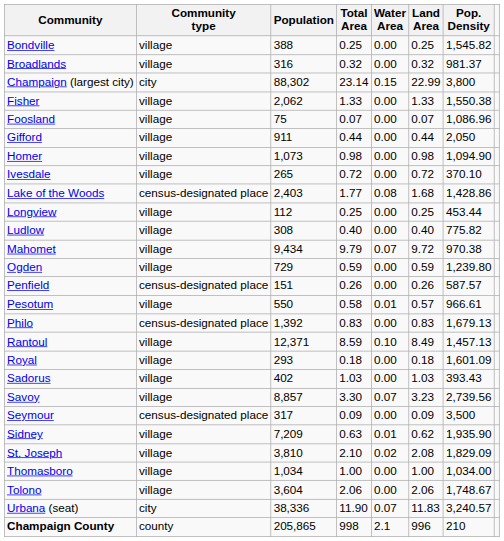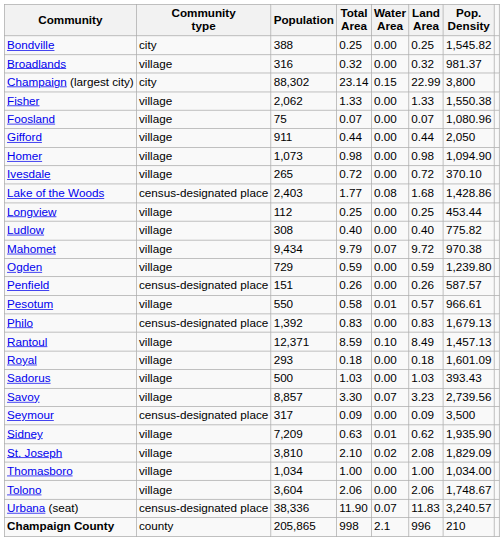 <table class="wikitable sortable">
 <tr>
 <th>Community<br></th>
 <th>Community<br>type</th>
 <th>Population</th>
 <th>Total<br>Area</th>
 <th>Water<br>Area</th>
 <th>Land<br>Area</th>
 <th>Pop.<br>Density</th>
 </tr>
 <tr>
 <td><a href='#'>Bondville</a></td>
-<td>village</td>
+<td>city</td>
 <td>388</td>
 <td>0.25</td>
 <td>0.00</td>
 <td>0.25</td>
 <td>1,545.82</td>
 <td></td>
 </tr>
 <tr>
 <td><a href='#'>Broadlands</a></td>
 <td>village</td>
 <td>316</td>
 <td>0.32</td>
 <td>0.00</td>
 <td>0.32</td>
 <td>981.37</td>
 <td></td>
 </tr>
 <tr>
 <td><a href='#'>Champaign</a> (largest city)</td>
 <td>city</td>
 <td>88,302</td>
 <td>23.14</td>
 <td>0.15</td>
 <td>22.99</td>
 <td>3,800</td>
 <td></td>
 </tr>
 <tr>
 <td><a href='#'>Fisher</a></td>
 <td>village</td>
 <td>2,062</td>
 <td>1.33</td>
 <td>0.00</td>
 <td>1.33</td>
 <td>1,550.38</td>
 <td></td>
 </tr>
 <tr>
 <td><a href='#'>Foosland</a></td>
 <td>village</td>
 <td>75</td>
 <td>0.07</td>
 <td>0.00</td>
 <td>0.07</td>
-<td>1,086.96</td>
+<td>1,080.96</td>
 <td></td>
 </tr>
 <tr>
 <td><a href='#'>Gifford</a></td>
 <td>village</td>
 <td>911</td>
 <td>0.44</td>
 <td>0.00</td>
 <td>0.44</td>
 <td>2,050</td>
 <td></td>
 </tr>
 <tr>
 <td><a href='#'>Homer</a></td>
 <td>village</td>
 <td>1,073</td>
 <td>0.98</td>
 <td>0.00</td>
 <td>0.98</td>
 <td>1,094.90</td>
 <td></td>
 </tr>
 <tr>
 <td><a href='#'>Ivesdale</a></td>
 <td>village</td>
 <td>265</td>
 <td>0.72</td>
 <td>0.00</td>
 <td>0.72</td>
 <td>370.10</td>
 <td></td>
 </tr>
 <tr>
 <td><a href='#'>Lake of the Woods</a></td>
 <td>census-designated place</td>
 <td>2,403</td>
 <td>1.77</td>
 <td>0.08</td>
 <td>1.68</td>
 <td>1,428.86</td>
 <td></td>
 </tr>
 <tr>
 <td><a href='#'>Longview</a></td>
 <td>village</td>
 <td>112</td>
 <td>0.25</td>
 <td>0.00</td>
 <td>0.25</td>
 <td>453.44</td>
 <td></td>
 </tr>
 <tr>
 <td><a href='#'>Ludlow</a></td>
 <td>village</td>
 <td>308</td>
 <td>0.40</td>
 <td>0.00</td>
 <td>0.40</td>
 <td>775.82</td>
 <td></td>
 </tr>
 <tr>
 <td><a href='#'>Mahomet</a></td>
 <td>village</td>
 <td>9,434</td>
 <td>9.79</td>
 <td>0.07</td>
 <td>9.72</td>
 <td>970.38</td>
 <td></td>
 </tr>
 <tr>
 <td><a href='#'>Ogden</a></td>
 <td>village</td>
 <td>729</td>
 <td>0.59</td>
 <td>0.00</td>
 <td>0.59</td>
 <td>1,239.80</td>
 <td></td>
 </tr>
 <tr>
 <td><a href='#'>Penfield</a></td>
 <td>census-designated place</td>
 <td>151</td>
 <td>0.26</td>
 <td>0.00</td>
 <td>0.26</td>
 <td>587.57</td>
 <td></td>
 </tr>
 <tr>
 <td><a href='#'>Pesotum</a></td>
 <td>village</td>
 <td>550</td>
 <td>0.58</td>
 <td>0.01</td>
 <td>0.57</td>
 <td>966.61</td>
 <td></td>
 </tr>
 <tr>
 <td><a href='#'>Philo</a></td>
 <td>census-designated place</td>
 <td>1,392</td>
 <td>0.83</td>
 <td>0.00</td>
 <td>0.83</td>
 <td>1,679.13</td>
 <td></td>
 </tr>
 <tr>
 <td><a href='#'>Rantoul</a></td>
 <td>village</td>
 <td>12,371</td>
 <td>8.59</td>
 <td>0.10</td>
 <td>8.49</td>
 <td>1,457.13</td>
 <td></td>
 </tr>
 <tr>
 <td><a href='#'>Royal</a></td>
 <td>village</td>
 <td>293</td>
 <td>0.18</td>
 <td>0.00</td>
 <td>0.18</td>
 <td>1,601.09</td>
 <td></td>
 </tr>
 <tr>
 <td><a href='#'>Sadorus</a></td>
 <td>village</td>
-<td>402</td>
+<td>500</td>
 <td>1.03</td>
 <td>0.00</td>
 <td>1.03</td>
 <td>393.43</td>
 <td></td>
 </tr>
 <tr>
 <td><a href='#'>Savoy</a></td>
 <td>village</td>
 <td>8,857</td>
 <td>3.30</td>
 <td>0.07</td>
 <td>3.23</td>
 <td>2,739.56</td>
 <td></td>
 </tr>
 <tr>
 <td><a href='#'>Seymour</a></td>
 <td>census-designated place</td>
 <td>317</td>
 <td>0.09</td>
 <td>0.00</td>
 <td>0.09</td>
 <td>3,500</td>
 <td></td>
 </tr>
 <tr>
 <td><a href='#'>Sidney</a></td>
 <td>village</td>
 <td>7,209</td>
 <td>0.63</td>
 <td>0.01</td>
 <td>0.62</td>
 <td>1,935.90</td>
 <td></td>
 </tr>
 <tr>
 <td><a href='#'>St. Joseph</a></td>
 <td>village</td>
 <td>3,810</td>
 <td>2.10</td>
 <td>0.02</td>
 <td>2.08</td>
 <td>1,829.09</td>
 <td></td>
 </tr>
 <tr>
 <td><a href='#'>Thomasboro</a></td>
 <td>village</td>
 <td>1,034</td>
 <td>1.00</td>
 <td>0.00</td>
 <td>1.00</td>
 <td>1,034.00</td>
 <td></td>
 </tr>
 <tr>
 <td><a href='#'>Tolono</a></td>
 <td>village</td>
 <td>3,604</td>
 <td>2.06</td>
 <td>0.00</td>
 <td>2.06</td>
 <td>1,748.67</td>
 <td></td>
 </tr>
 <tr>
 <td><a href='#'>Urbana</a> (seat)</td>
-<td>city</td>
+<td>census-designated place</td>
 <td>38,336</td>
 <td>11.90</td>
 <td>0.07</td>
 <td>11.83</td>
 <td>3,240.57</td>
 <td></td>
 </tr>
 <tr>
 <td><strong>Champaign County</strong></td>
 <td>county</td>
 <td>205,865</td>
 <td>998</td>
 <td>2.1</td>
 <td>996</td>
 <td>210</td>
 <td></td>
 </tr>
 </table>
